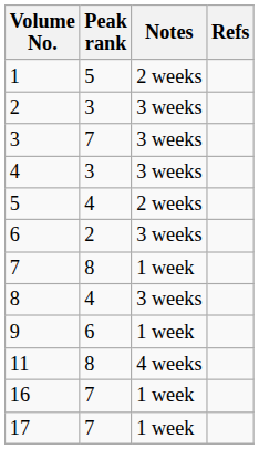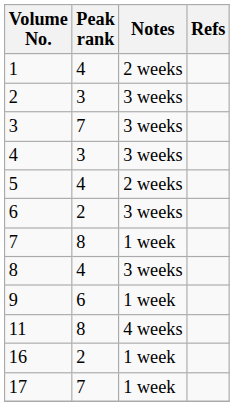 <table class="wikitable">
 <tr>
 <th>Volume<br>No.</th>
 <th>Peak<br>rank</th>
 <th>Notes</th>
 <th>Refs</th>
 </tr>
 <tr>
 <td>1</td>
-<td>5</td>
+<td>4</td>
 <td>2 weeks</td>
 <td></td>
 </tr>
 <tr>
 <td>2</td>
 <td>3</td>
 <td>3 weeks</td>
 <td></td>
 </tr>
 <tr>
 <td>3</td>
 <td>7</td>
 <td>3 weeks</td>
 <td></td>
 </tr>
 <tr>
 <td>4</td>
 <td>3</td>
 <td>3 weeks</td>
 <td></td>
 </tr>
 <tr>
 <td>5</td>
 <td>4</td>
 <td>2 weeks</td>
 <td></td>
 </tr>
 <tr>
 <td>6</td>
 <td>2</td>
 <td>3 weeks</td>
 <td></td>
 </tr>
 <tr>
 <td>7</td>
 <td>8</td>
 <td>1 week</td>
 <td></td>
 </tr>
 <tr>
 <td>8</td>
 <td>4</td>
 <td>3 weeks</td>
 <td></td>
 </tr>
 <tr>
 <td>9</td>
 <td>6</td>
 <td>1 week</td>
 <td></td>
 </tr>
 <tr>
 <td>11</td>
 <td>8</td>
 <td>4 weeks</td>
 <td></td>
 </tr>
 <tr>
 <td>16</td>
-<td>7</td>
+<td>2</td>
 <td>1 week</td>
 <td></td>
 </tr>
 <tr>
 <td>17</td>
 <td>7</td>
 <td>1 week</td>
 <td></td>
 </tr>
 <tr>
 </tr>
 </table>
